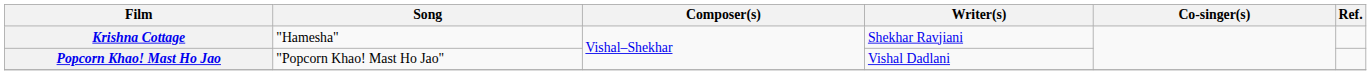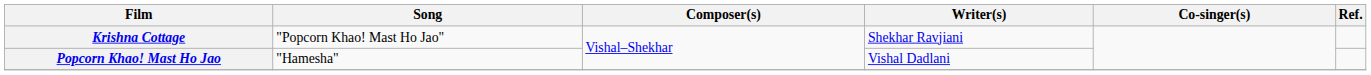 <table class="wikitable plainrowheaders" width="100%" textcolor:#000;">
 <tr>
 <th scope="col" width=20%><strong>Film</strong></th>
 <th scope="col" width=23%><strong>Song</strong></th>
 <th scope="col" width=21%><strong>Composer(s)</strong></th>
 <th scope="col" width=17%><strong>Writer(s)</strong></th>
 <th scope="col" width=18%><strong>Co-singer(s)</strong></th>
 <th scope="col" width=1%><strong>Ref.</strong></th>
 </tr>
 <tr>
 <th scope="row"><em><a href='#'>Krishna Cottage</a></em></th>
-<td>"Hamesha"</td>
+<td>"Popcorn Khao! Mast Ho Jao"</td>
 <td rowspan="2"><a href='#'>Vishal–Shekhar</a></td>
 <td><a href='#'>Shekhar Ravjiani</a></td>
 <td rowspan="2"></td>
 <td></td>
 </tr>
 <tr>
 <th scope="row"><em><a href='#'>Popcorn Khao! Mast Ho Jao</a></em></th>
-<td>"Popcorn Khao! Mast Ho Jao"</td>
+<td>"Hamesha"</td>
 <td><a href='#'>Vishal Dadlani</a></td>
 <td></td>
 </tr>
 <tr>
 </tr>
 </table>
